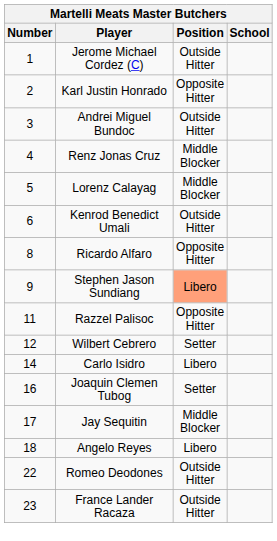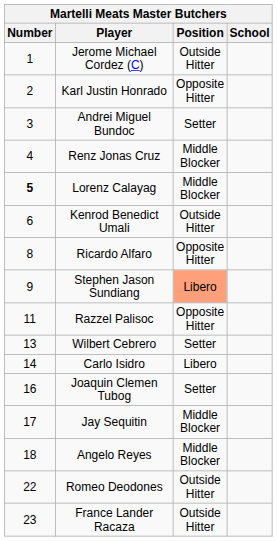 <table class="wikitable sortable" style="text-align:center;">
 <tr>
 <th colspan="5" style= "background: ; color: ; text-align: center"><strong>Martelli Meats Master Butchers</strong></th>
 </tr>
 <tr>
 <th width=10px>Number</th>
 <th width=150px>Player</th>
 <th width=50px>Position</th>
 <th width=25px>School</th>
 </tr>
 <tr>
 <td style="text-align:center;">1</td>
 <td>Jerome Michael Cordez (<a href='#'>C</a>)</td>
 <td>Outside Hitter</td>
 <td></td>
 </tr>
 <tr>
 <td style="text-align:center;">2</td>
 <td>Karl Justin Honrado</td>
 <td>Opposite Hitter</td>
 <td></td>
 </tr>
 <tr>
 <td style="text-align:center;">3</td>
 <td>Andrei Miguel Bundoc</td>
-<td>Outside Hitter</td>
+<td>Setter</td>
 <td></td>
 </tr>
 <tr>
 <td style="text-align:center;">4</td>
 <td>Renz Jonas Cruz</td>
 <td>Middle Blocker</td>
 <td></td>
 </tr>
 <tr>
-<td style="text-align:center;">5</td>
+<td style="text-align:center;"><strong>5</strong></td>
 <td>Lorenz Calayag</td>
 <td>Middle Blocker</td>
 <td></td>
 </tr>
 <tr>
 <td style="text-align:center;">6</td>
 <td>Kenrod Benedict Umali</td>
 <td>Outside Hitter</td>
 <td></td>
 </tr>
 <tr>
 <td style="text-align:center;">8</td>
 <td>Ricardo Alfaro</td>
 <td>Opposite Hitter</td>
 <td></td>
 </tr>
 <tr>
 <td style="text-align:center;">9</td>
 <td>Stephen Jason Sundiang</td>
 <td style="background: lightsalmon;">Libero</td>
 <td></td>
 </tr>
 <tr>
 <td style="text-align:center;">11</td>
 <td>Razzel Palisoc</td>
 <td>Opposite Hitter</td>
 <td></td>
 </tr>
 <tr>
-<td style="text-align:center;">12</td>
+<td style="text-align:center;">13</td>
 <td>Wilbert Cebrero</td>
 <td>Setter</td>
 <td></td>
 </tr>
 <tr>
 <td style="text-align:center;">14</td>
 <td>Carlo Isidro</td>
 <td>Libero</td>
 <td></td>
 </tr>
 <tr>
 <td style="text-align:center;">16</td>
 <td>Joaquin Clemen Tubog</td>
 <td>Setter</td>
 <td></td>
 </tr>
 <tr>
 <td style="text-align:center;">17</td>
 <td>Jay Sequitin</td>
 <td>Middle Blocker</td>
 <td></td>
 </tr>
 <tr>
 <td style="text-align:center;">18</td>
 <td>Angelo Reyes</td>
-<td>Libero</td>
+<td>Middle Blocker</td>
 <td></td>
 </tr>
 <tr>
 <td style="text-align:center;">22</td>
 <td>Romeo Deodones</td>
 <td>Outside Hitter</td>
 <td></td>
 </tr>
 <tr>
 <td style="text-align:center;">23</td>
 <td>France Lander Racaza</td>
 <td>Outside Hitter</td>
 <td></td>
 </tr>
 </table>
